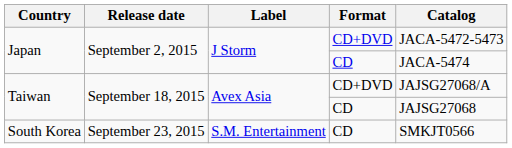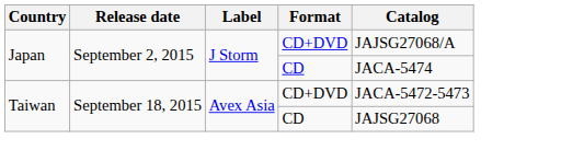 <table class="wikitable">
 <tr>
 <th>Country</th>
 <th>Release date</th>
 <th>Label</th>
 <th>Format</th>
 <th>Catalog</th>
 </tr>
 <tr>
 <td rowspan="2">Japan</td>
 <td rowspan="2">September 2, 2015</td>
 <td rowspan="2"><a href='#'>J Storm</a></td>
 <td><a href='#'>CD+DVD</a></td>
-<td>JACA-5472-5473</td>
+<td>JAJSG27068/A</td>
 </tr>
 <tr>
 <td><a href='#'>CD</a></td>
 <td>JACA-5474</td>
 </tr>
 <tr>
 <td rowspan="2">Taiwan</td>
 <td rowspan="2">September 18, 2015</td>
 <td rowspan="2"><a href='#'>Avex Asia</a></td>
 <td>CD+DVD</td>
-<td>JAJSG27068/A</td>
+<td>JACA-5472-5473</td>
 </tr>
 <tr>
 <td>CD</td>
 <td>JAJSG27068</td>
 </tr>
-<tr>
-<td>South Korea</td>
-<td>September 23, 2015</td>
-<td><a href='#'>S.M. Entertainment</a></td>
-<td>CD</td>
-<td>SMKJT0566</td>
-</tr>
 </table>
